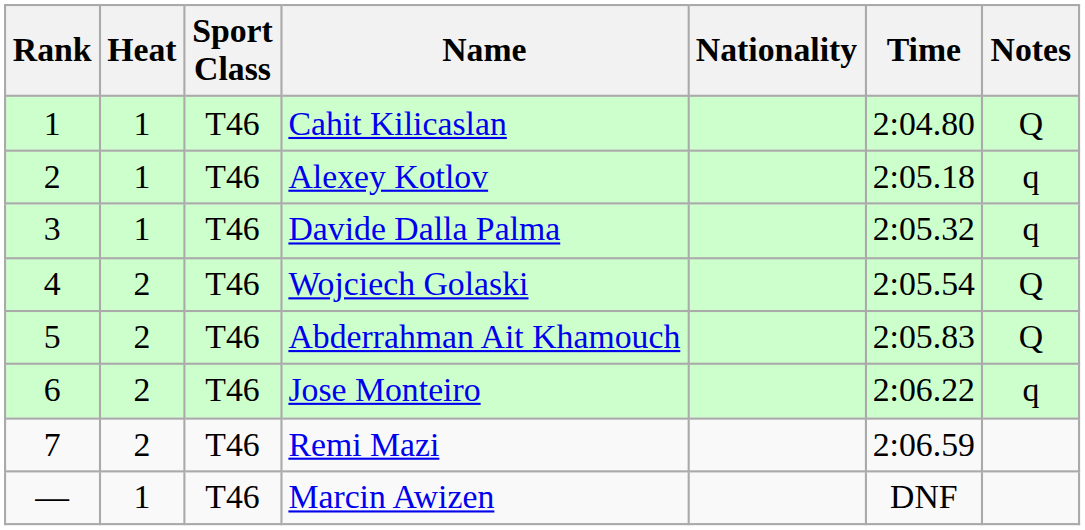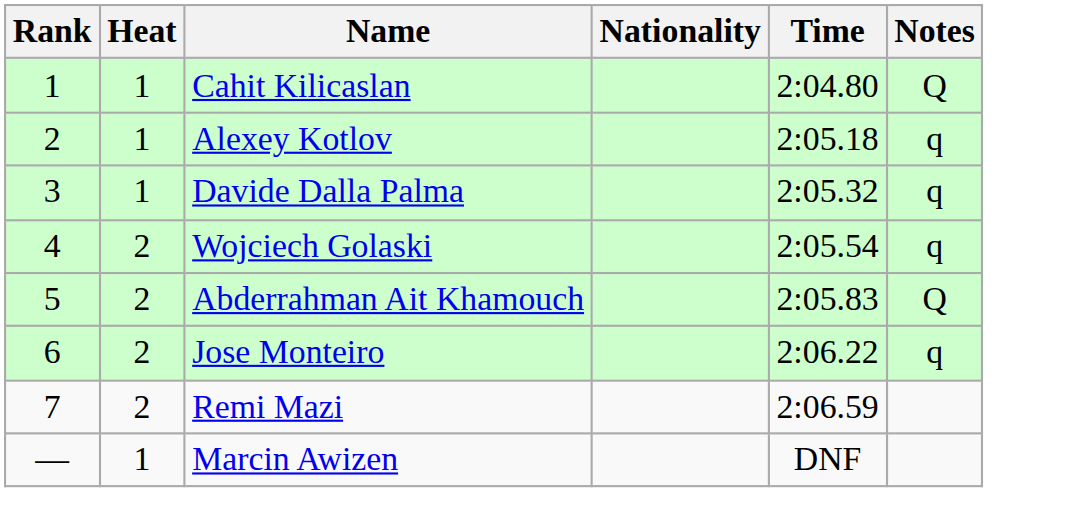 <table class="wikitable sortable" style="text-align:center">
 <tr>
 <th>Rank</th>
 <th>Heat</th>
-<th>Sport<br>Class</th>
 <th>Name</th>
 <th>Nationality</th>
 <th>Time</th>
 <th>Notes</th>
 </tr>
 <tr bgcolor=ccffcc>
 <td>1</td>
 <td>1</td>
-<td>T46</td>
 <td align=left><a href='#'>Cahit Kilicaslan</a></td>
 <td align=left></td>
 <td>2:04.80</td>
 <td>Q</td>
 </tr>
 <tr bgcolor=ccffcc>
 <td>2</td>
 <td>1</td>
-<td>T46</td>
 <td align=left><a href='#'>Alexey Kotlov</a></td>
 <td align=left></td>
 <td>2:05.18</td>
 <td>q</td>
 </tr>
 <tr bgcolor=ccffcc>
 <td>3</td>
 <td>1</td>
-<td>T46</td>
 <td align=left><a href='#'>Davide Dalla Palma</a></td>
 <td align=left></td>
 <td>2:05.32</td>
 <td>q</td>
 </tr>
 <tr bgcolor=ccffcc>
 <td>4</td>
 <td>2</td>
-<td>T46</td>
 <td align=left><a href='#'>Wojciech Golaski</a></td>
 <td align=left></td>
 <td>2:05.54</td>
-<td>Q</td>
+<td>q</td>
 </tr>
 <tr bgcolor=ccffcc>
 <td>5</td>
 <td>2</td>
-<td>T46</td>
 <td align=left><a href='#'>Abderrahman Ait Khamouch</a></td>
 <td align=left></td>
 <td>2:05.83</td>
 <td>Q</td>
 </tr>
 <tr bgcolor=ccffcc>
 <td>6</td>
 <td>2</td>
-<td>T46</td>
 <td align=left><a href='#'>Jose Monteiro</a></td>
 <td align=left></td>
 <td>2:06.22</td>
 <td>q</td>
 </tr>
 <tr>
 <td>7</td>
 <td>2</td>
-<td>T46</td>
 <td align=left><a href='#'>Remi Mazi</a></td>
 <td align=left></td>
 <td>2:06.59</td>
 <td></td>
 </tr>
 <tr>
 <td>—</td>
 <td>1</td>
-<td>T46</td>
 <td align=left><a href='#'>Marcin Awizen</a></td>
 <td align=left></td>
 <td>DNF</td>
 <td></td>
 </tr>
 </table>
